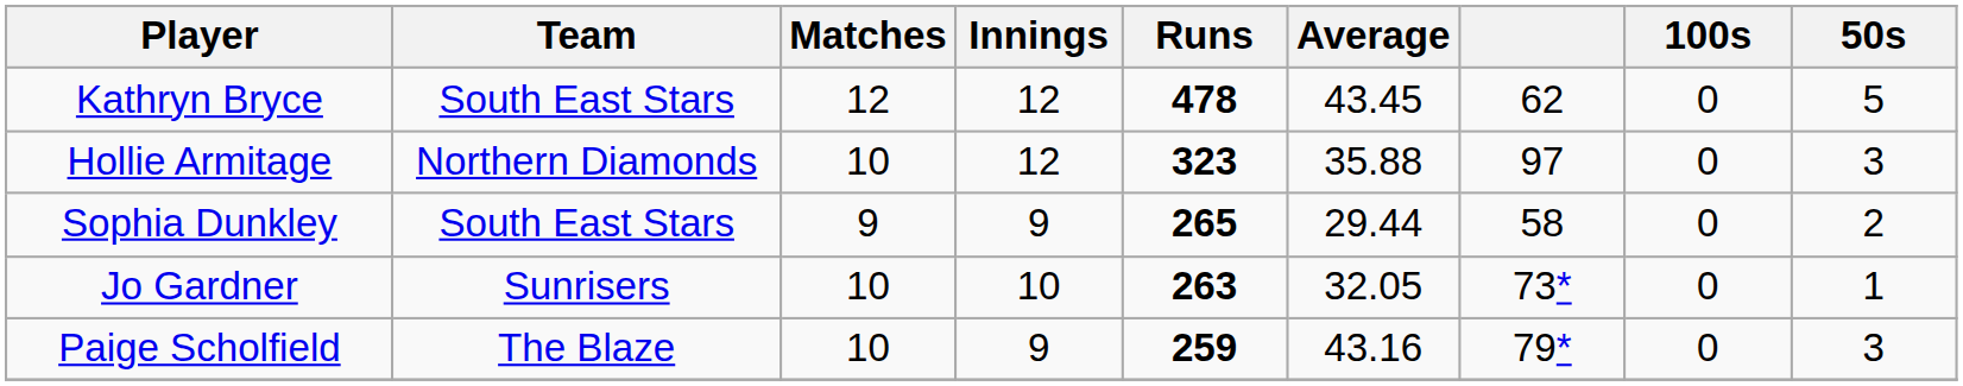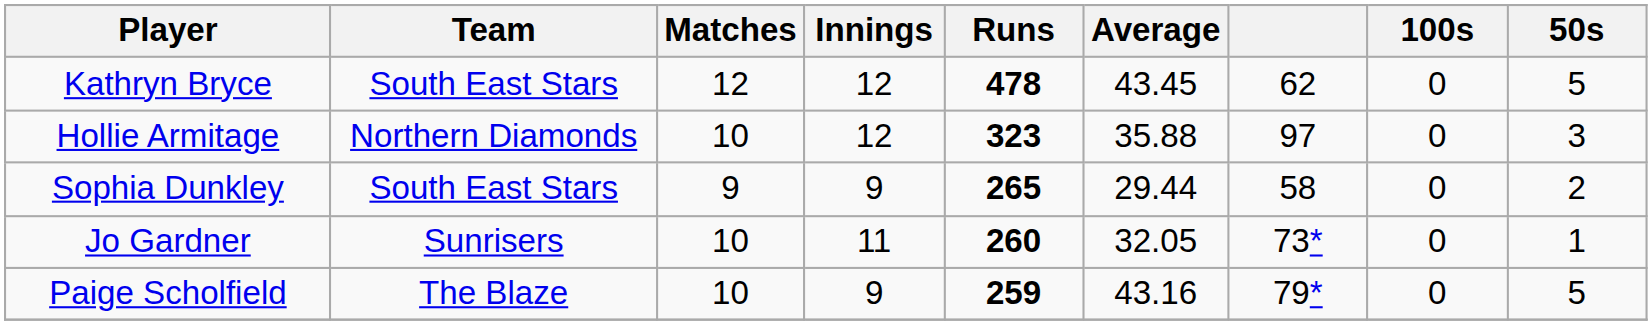 <table class="wikitable" style="text-align:center;">
 <tr>
 <th width=150>Player</th>
 <th width=150>Team</th>
 <th width=60>Matches</th>
 <th width=60>Innings</th>
 <th width=60>Runs</th>
 <th width=60>Average</th>
 <th width=60></th>
 <th width=60>100s</th>
 <th width=60>50s</th>
 </tr>
 <tr>
 <td><a href='#'>Kathryn Bryce</a></td>
 <td><a href='#'>South East Stars</a></td>
 <td>12</td>
 <td>12</td>
 <td><strong>478</strong></td>
 <td>43.45</td>
 <td>62</td>
 <td>0</td>
 <td>5</td>
 </tr>
 <tr>
 <td><a href='#'>Hollie Armitage</a></td>
 <td><a href='#'>Northern Diamonds</a></td>
 <td>10</td>
 <td>12</td>
 <td><strong>323</strong></td>
 <td>35.88</td>
 <td>97</td>
 <td>0</td>
 <td>3</td>
 </tr>
 <tr>
 <td><a href='#'>Sophia Dunkley</a></td>
 <td><a href='#'>South East Stars</a></td>
 <td>9</td>
 <td>9</td>
 <td><strong>265</strong></td>
 <td>29.44</td>
 <td>58</td>
 <td>0</td>
 <td>2</td>
 </tr>
 <tr>
 <td><a href='#'>Jo Gardner</a></td>
 <td><a href='#'>Sunrisers</a></td>
 <td>10</td>
-<td>10</td>
-<td><strong>263</strong></td>
+<td>11</td>
+<td><strong>260</strong></td>
 <td>32.05</td>
 <td>73<a href='#'>*</a></td>
 <td>0</td>
 <td>1</td>
 </tr>
 <tr>
 <td><a href='#'>Paige Scholfield</a></td>
 <td><a href='#'>The Blaze</a></td>
 <td>10</td>
 <td>9</td>
 <td><strong>259</strong></td>
 <td>43.16</td>
 <td>79<a href='#'>*</a></td>
 <td>0</td>
-<td>3</td>
+<td>5</td>
 </tr>
 <tr>
 </tr>
 </table>
